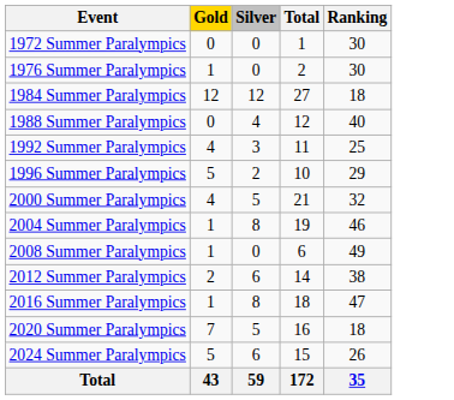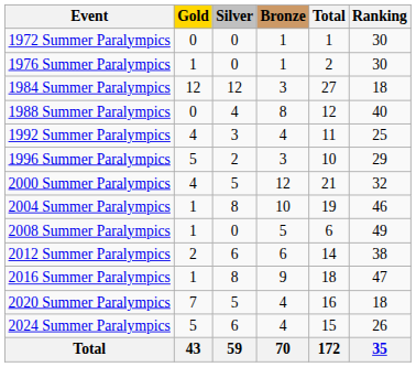 <table class="wikitable sortable" style="text-align:center;">
 <tr>
 <th>Event</th>
 <td style="background:gold; font-weight:bold;">Gold</td>
 <td style="background:silver; font-weight:bold;">Silver</td>
+<td style="background:#cc9966; font-weight:bold;">Bronze</td>
 <th>Total</th>
 <th>Ranking</th>
 </tr>
 <tr>
 <td><a href='#'>1972 Summer Paralympics</a></td>
 <td>0</td>
 <td>0</td>
 <td>1</td>
+<td>1</td>
 <td>30</td>
 </tr>
 <tr>
 <td><a href='#'>1976 Summer Paralympics</a></td>
 <td>1</td>
 <td>0</td>
+<td>1</td>
 <td>2</td>
 <td>30</td>
 </tr>
 <tr>
 <td><a href='#'>1984 Summer Paralympics</a></td>
 <td>12</td>
 <td>12</td>
+<td>3</td>
 <td>27</td>
 <td>18</td>
 </tr>
 <tr>
 <td><a href='#'>1988 Summer Paralympics</a></td>
 <td>0</td>
 <td>4</td>
+<td>8</td>
 <td>12</td>
 <td>40</td>
 </tr>
 <tr>
 <td><a href='#'>1992 Summer Paralympics</a></td>
 <td>4</td>
 <td>3</td>
+<td>4</td>
 <td>11</td>
 <td>25</td>
 </tr>
 <tr>
 <td><a href='#'>1996 Summer Paralympics</a></td>
 <td>5</td>
 <td>2</td>
+<td>3</td>
 <td>10</td>
 <td>29</td>
 </tr>
 <tr>
 <td><a href='#'>2000 Summer Paralympics</a></td>
 <td>4</td>
 <td>5</td>
+<td>12</td>
 <td>21</td>
 <td>32</td>
 </tr>
 <tr>
 <td><a href='#'>2004 Summer Paralympics</a></td>
 <td>1</td>
 <td>8</td>
+<td>10</td>
 <td>19</td>
 <td>46</td>
 </tr>
 <tr>
 <td><a href='#'>2008 Summer Paralympics</a></td>
 <td>1</td>
 <td>0</td>
+<td>5</td>
 <td>6</td>
 <td>49</td>
 </tr>
 <tr>
 <td><a href='#'>2012 Summer Paralympics</a></td>
 <td>2</td>
+<td>6</td>
 <td>6</td>
 <td>14</td>
 <td>38</td>
 </tr>
 <tr>
 <td><a href='#'>2016 Summer Paralympics</a></td>
 <td>1</td>
 <td>8</td>
+<td>9</td>
 <td>18</td>
 <td>47</td>
 </tr>
 <tr>
 <td><a href='#'>2020 Summer Paralympics</a></td>
 <td>7</td>
 <td>5</td>
+<td>4</td>
 <td>16</td>
 <td>18</td>
 </tr>
 <tr>
 <td><a href='#'>2024 Summer Paralympics</a></td>
 <td>5</td>
 <td>6</td>
+<td>4</td>
 <td>15</td>
 <td>26</td>
 </tr>
 <tr>
 <th>Total</th>
 <th>43</th>
 <th>59</th>
+<th>70</th>
 <th>172</th>
 <th><a href='#'>35</a></th>
 </tr>
 </table>
